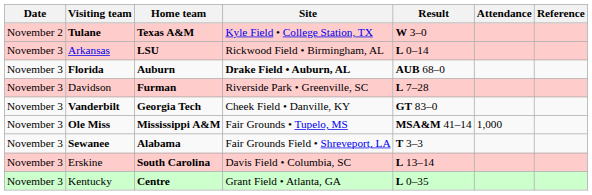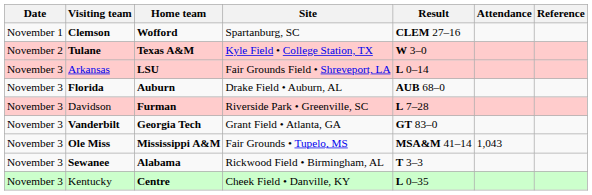 <table class="wikitable" style="font-size:95%;">
 <tr>
 <th>Date</th>
 <th>Visiting team</th>
 <th>Home team</th>
 <th>Site</th>
 <th>Result</th>
 <th>Attendance</th>
 <th class="unsortable">Reference</th>
+</tr>
+<tr bgcolor=>
+<td>November 1</td>
+<td><strong>Clemson</strong></td>
+<td><strong>Wofford</strong></td>
+<td>Spartanburg, SC</td>
+<td><strong>CLEM</strong> 27–16</td>
+<td></td>
+<td></td>
 </tr>
 <tr bgcolor=ffcccc>
 <td>November 2</td>
 <td><strong>Tulane</strong></td>
 <td><strong>Texas A&M</strong></td>
 <td><a href='#'>Kyle Field</a> • <a href='#'>College Station, TX</a></td>
 <td><strong>W</strong> 3–0</td>
 <td></td>
 <td></td>
 </tr>
 <tr bgcolor=ffcccc>
 <td>November 3</td>
 <td><a href='#'>Arkansas</a></td>
 <td><strong>LSU</strong></td>
-<td>Rickwood Field • Birmingham, AL</td>
+<td>Fair Grounds Field • <a href='#'>Shreveport, LA</a></td>
 <td><strong>L</strong> 0–14</td>
 <td></td>
 <td></td>
 </tr>
 <tr bgcolor=>
 <td>November 3</td>
 <td><strong>Florida</strong></td>
 <td><strong>Auburn</strong></td>
-<td><strong>Drake Field • Auburn, AL</strong></td>
+<td>Drake Field • Auburn, AL</td>
 <td><strong>AUB</strong> 68–0</td>
 <td></td>
 <td></td>
 </tr>
 <tr bgcolor=ffcccc>
 <td>November 3</td>
 <td>Davidson</td>
 <td><strong>Furman</strong></td>
 <td>Riverside Park • Greenville, SC</td>
 <td><strong>L</strong> 7–28</td>
 <td></td>
 <td></td>
 </tr>
 <tr bgcolor=>
 <td>November 3</td>
 <td><strong>Vanderbilt</strong></td>
 <td><strong>Georgia Tech</strong></td>
-<td>Cheek Field • Danville, KY</td>
+<td>Grant Field • Atlanta, GA</td>
 <td><strong>GT</strong> 83–0</td>
 <td></td>
 <td></td>
 </tr>
 <tr bgcolor=>
 <td>November 3</td>
 <td><strong>Ole Miss</strong></td>
 <td><strong>Mississippi A&M</strong></td>
 <td>Fair Grounds • <a href='#'>Tupelo, MS</a></td>
 <td><strong>MSA&M</strong> 41–14</td>
-<td>1,000</td>
+<td>1,043</td>
 <td></td>
 </tr>
 <tr bgcolor=>
 <td>November 3</td>
 <td><strong>Sewanee</strong></td>
 <td><strong>Alabama</strong></td>
-<td>Fair Grounds Field • <a href='#'>Shreveport, LA</a></td>
+<td>Rickwood Field • Birmingham, AL</td>
 <td><strong>T</strong> 3–3</td>
-<td></td>
-<td></td>
-</tr>
-<tr bgcolor=ffcccc>
-<td>November 3</td>
-<td>Erskine</td>
-<td><strong>South Carolina</strong></td>
-<td>Davis Field • Columbia, SC</td>
-<td><strong>L</strong> 13–14</td>
 <td></td>
 <td></td>
 </tr>
 <tr bgcolor=ccffcc>
 <td>November 3</td>
 <td>Kentucky</td>
 <td><strong>Centre</strong></td>
-<td>Grant Field • Atlanta, GA</td>
+<td>Cheek Field • Danville, KY</td>
 <td><strong>L</strong> 0–35</td>
 <td></td>
 <td></td>
 </tr>
 </table>
